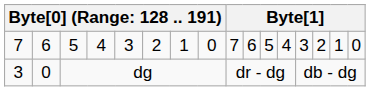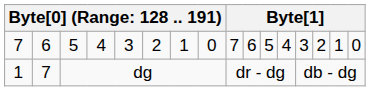 <table class="wikitable" style="text-align:center;">
 <tr>
 <th colspan="8">Byte[0] (Range: 128 .. 191)</th>
 <th colspan="8">Byte[1]</th>
 </tr>
 <tr>
 <td>7</td>
 <td>6</td>
 <td>5</td>
 <td>4</td>
 <td>3</td>
 <td>2</td>
 <td>1</td>
 <td>0</td>
 <td>7</td>
 <td>6</td>
 <td>5</td>
 <td>4</td>
 <td>3</td>
 <td>2</td>
 <td>1</td>
 <td>0</td>
 </tr>
 <tr>
-<td>3</td>
-<td>0</td>
+<td>1</td>
+<td>7</td>
 <td colspan="6">dg</td>
 <td colspan="4">dr - dg</td>
 <td colspan="4">db - dg</td>
 </tr>
 </table>
